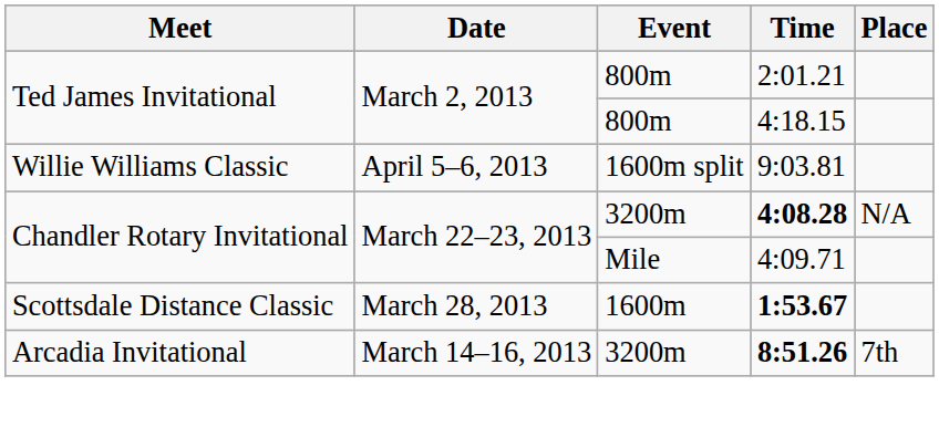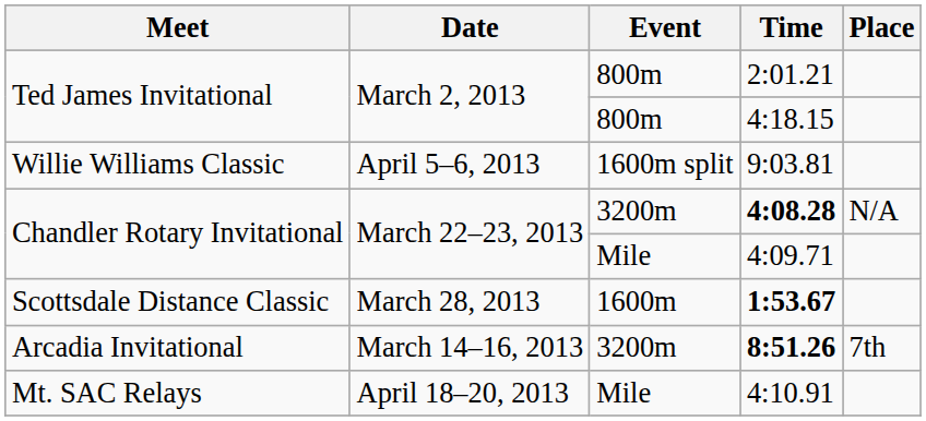 <table class="wikitable sortable">
 <tr>
 <th>Meet</th>
 <th>Date</th>
 <th>Event</th>
 <th>Time</th>
 <th>Place</th>
 </tr>
 <tr>
 <td rowspan="2">Ted James Invitational</td>
 <td rowspan="2">March 2, 2013</td>
 <td>800m</td>
 <td>2:01.21</td>
 <td></td>
 </tr>
 <tr>
 <td>800m</td>
 <td>4:18.15</td>
 <td></td>
 </tr>
 <tr>
 <td>Willie Williams Classic</td>
 <td>April 5–6, 2013</td>
 <td>1600m split</td>
 <td>9:03.81</td>
 <td></td>
 </tr>
 <tr>
 <td rowspan="2">Chandler Rotary Invitational</td>
 <td rowspan="2">March 22–23, 2013</td>
 <td>3200m</td>
 <td><strong>4:08.28</strong></td>
 <td>N/A</td>
 </tr>
 <tr>
 <td>Mile</td>
 <td>4:09.71</td>
 <td></td>
 </tr>
 <tr>
 <td>Scottsdale Distance Classic</td>
 <td>March 28, 2013</td>
 <td>1600m</td>
 <td><strong>1:53.67</strong></td>
 <td></td>
 </tr>
 <tr>
 <td>Arcadia Invitational</td>
 <td>March 14–16, 2013</td>
 <td>3200m</td>
 <td><strong>8:51.26</strong></td>
 <td>7th</td>
 </tr>
+<tr>
+<td>Mt. SAC Relays</td>
+<td>April 18–20, 2013</td>
+<td>Mile</td>
+<td>4:10.91</td>
+<td></td>
+</tr>
 </table>
